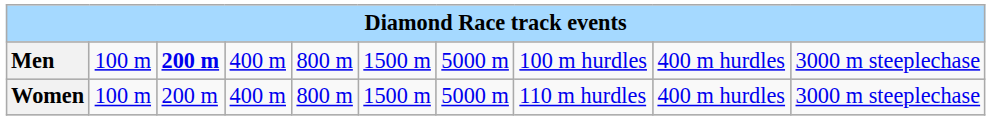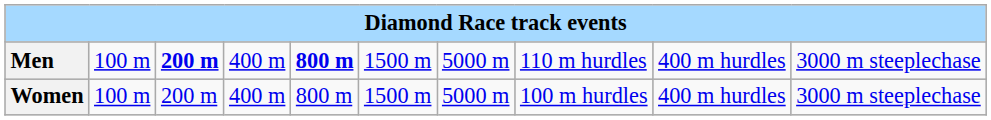 <table class=wikitable style="font-size:90%; margin: 1em auto 1em auto">
 <tr>
 <td align="center" bgcolor="#a5d9ff" colspan="10"><strong>Diamond Race track events</strong></td>
 </tr>
 <tr>
 <td bgcolor="#f2f2f2"><strong>Men</strong></td>
 <td><a href='#'>100 m</a></td>
 <td><strong><a href='#'>200 m</a></strong></td>
 <td><a href='#'>400 m</a></td>
-<td><a href='#'>800 m</a></td>
+<td><strong><a href='#'>800 m</a></strong></td>
 <td><a href='#'>1500 m</a></td>
 <td><a href='#'>5000 m</a></td>
-<td><a href='#'>100 m hurdles</a></td>
+<td><a href='#'>110 m hurdles</a></td>
 <td><a href='#'>400 m hurdles</a></td>
 <td><a href='#'>3000 m steeplechase</a></td>
 </tr>
 <tr>
 <td bgcolor="#f2f2f2"><strong>Women</strong></td>
 <td><a href='#'>100 m</a></td>
 <td><a href='#'>200 m</a></td>
 <td><a href='#'>400 m</a></td>
 <td><a href='#'>800 m</a></td>
 <td><a href='#'>1500 m</a></td>
 <td><a href='#'>5000 m</a></td>
-<td><a href='#'>110 m hurdles</a></td>
+<td><a href='#'>100 m hurdles</a></td>
 <td><a href='#'>400 m hurdles</a></td>
 <td><a href='#'>3000 m steeplechase</a></td>
 </tr>
 </table>
